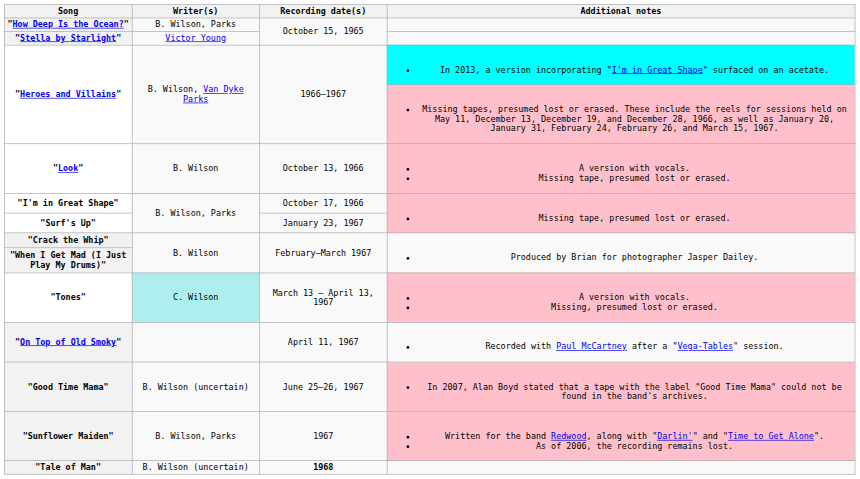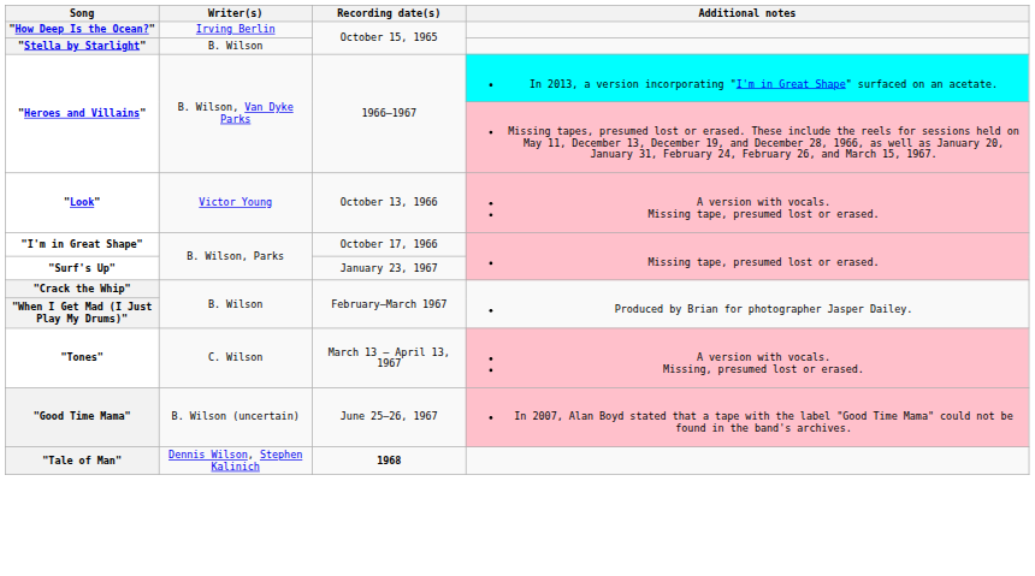 <table class="wikitable sortable plainrowheaders" style="font-size:95%; width=1250; text-align:center;">
 <tr>
 <th scope="col" style="width: 15%;">Song</th>
 <th scope="col" style="width: 15%;">Writer(s)</th>
 <th scope="col" style="width: 15%;">Recording date(s)</th>
 <th class="unsortable" scope="col">Additional notes</th>
 </tr>
 <tr>
 <th scope="row">"<a href='#'>How Deep Is the Ocean?</a>"</th>
-<td>B. Wilson, Parks</td>
+<td><a href='#'>Irving Berlin</a></td>
 <td data-sort-value="1965-10-05"; rowspan="2">October 15, 1965</td>
 <td></td>
 </tr>
 <tr>
 <th scope="row">"<a href='#'>Stella by Starlight</a>"</th>
-<td><a href='#'>Victor Young</a></td>
+<td>B. Wilson</td>
 <td></td>
 </tr>
 <tr>
 <th scope="row"; style="background-color: white;"; rowspan="2">"<a href='#'>Heroes and Villains</a>"</th>
 <td rowspan="2">B. Wilson, <a href='#'>Van Dyke Parks</a></td>
 <td data-sort-value="1966"; rowspan="2"> 1966–1967</td>
 <td style="background-color: cyan;"><br><ul><li>In 2013, a version incorporating "<a href='#'>I'm in Great Shape</a>" surfaced on an acetate.</li></ul></td>
 </tr>
 <tr>
 <td style="background-color: pink;"><br><ul><li>Missing tapes, presumed lost or erased. These include the reels for sessions held on May 11, December 13, December 19, and December 28, 1966, as well as January 20, January 31, February 24, February 26, and March 15, 1967.</li></ul></td>
 </tr>
 <tr>
 <th scope="row"; style="background-color: white;">"<a href='#'>Look</a>"</th>
-<td>B. Wilson</td>
+<td><a href='#'>Victor Young</a></td>
 <td data-sort-value="1966-10-13">October 13, 1966</td>
 <td style="background-color: pink;"><br><ul><li>A version with vocals.</li><li>Missing tape, presumed lost or erased.</li></ul></td>
 </tr>
 <tr>
 <th scope="row"; style="background-color: white;">"I'm in Great Shape"</th>
 <td rowspan="2">B. Wilson, Parks</td>
 <td data-sort-value="1966-10-17">October 17, 1966</td>
 <td style="background-color: pink;"; rowspan="2"><br><ul><li>Missing tape, presumed lost or erased.</li></ul></td>
 </tr>
 <tr>
 <th scope="row"; style="background-color: white;">"Surf's Up"</th>
 <td data-sort-value="1967-01-23">January 23, 1967</td>
 </tr>
 <tr>
 <th scope="row">"Crack the Whip"</th>
 <td rowspan="2">B. Wilson</td>
 <td data-sort-value="1967-02"; rowspan="2"> February–March 1967</td>
 <td rowspan="2"><br><ul><li>Produced by Brian for photographer Jasper Dailey.</li></ul></td>
 </tr>
 <tr>
 <th scope="row">"When I Get Mad (I Just Play My Drums)"</th>
 </tr>
 <tr>
 <th scope="row"; style="background-color: white;">"Tones"</th>
-<td style="background: paleturquoise;">C. Wilson</td>
+<td>C. Wilson</td>
 <td data-sort-value="1967-03-13">March 13 – April 13, 1967</td>
 <td style="background-color: pink;";><br><ul><li>A version with vocals.</li><li>Missing, presumed lost or erased.</li></ul></td>
-</tr>
-<tr>
-<th scope="row">"<a href='#'>On Top of Old Smoky</a>"</th>
-<td></td>
-<td data-sort-value="1967-04-11">April 11, 1967</td>
-<td><br><ul><li>Recorded with <a href='#'>Paul McCartney</a> after a "<a href='#'>Vega-Tables</a>" session.</li></ul></td>
 </tr>
 <tr>
 <th scope="row">"Good Time Mama"</th>
 <td>B. Wilson (uncertain)</td>
 <td data-sort-value="1967-06-25">June 25–26, 1967</td>
 <td style="background-color: pink;"><br><ul><li>In 2007, Alan Boyd stated that a tape with the label "Good Time Mama" could not be found in the band's archives.</li></ul></td>
 </tr>
 <tr>
-<th scope="row">"Sunflower Maiden"</th>
-<td>B. Wilson, Parks</td>
-<td data-sort-value="1967">1967</td>
-<td style="background-color: pink;"><br><ul><li>Written for the band <a href='#'>Redwood</a>, along with "<a href='#'>Darlin'</a>" and "<a href='#'>Time to Get Alone</a>".</li><li>As of 2006, the recording remains lost.</li></ul></td>
-</tr>
-<tr>
 <th scope="row">"Tale of Man"</th>
-<td>B. Wilson (uncertain)</td>
+<td><a href='#'>Dennis Wilson</a>, <a href='#'>Stephen Kalinich</a></td>
 <td data-sort-value="1968"><strong>1968</strong></td>
 <td></td>
 </tr>
 </table>
